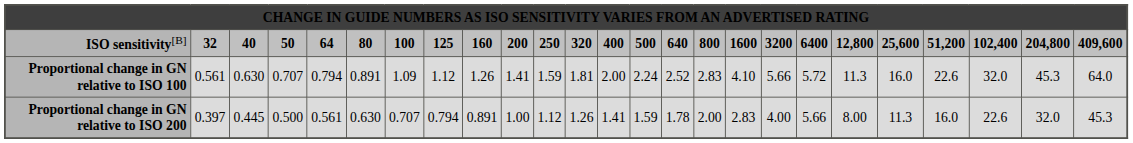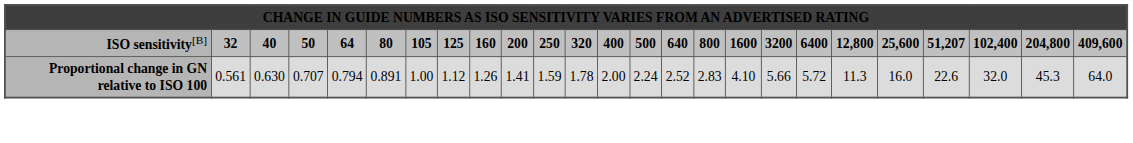 <table border="1" cellpadding="4" cellspacing="0" style="margin: 1em 1em 1em 0; background: #f5f5f0; border: 2px #52524d solid; border-collapse: collapse; font-size: 95%;">
 <tr>
 <td colspan="25" style="background:#3E3E3E; text-align:center"><span><strong>CHANGE IN GUIDE NUMBERS AS ISO SENSITIVITY VARIES FROM AN ADVERTISED RATING</strong></span></td>
 </tr>
 <tr>
 <td style="background:#B5B5B5; text-align:right"><strong>ISO sensitivity</strong><sup>[B]</sup></td>
 <td style="background:#C0C0C0; text-align:center"><strong>32</strong></td>
 <td style="background:#C0C0C0; text-align:center"><strong>40</strong></td>
 <td style="background:#C0C0C0; text-align:center"><strong>50</strong></td>
 <td style="background:#C0C0C0; text-align:center"><strong>64</strong></td>
 <td style="background:#C0C0C0; text-align:center"><strong>80</strong></td>
-<td style="background:#C0C0C0; text-align:center"><strong>100</strong></td>
+<td style="background:#C0C0C0; text-align:center"><strong>105</strong></td>
 <td style="background:#C0C0C0; text-align:center"><strong>125</strong></td>
 <td style="background:#C0C0C0; text-align:center"><strong>160</strong></td>
 <td style="background:#C0C0C0; text-align:center"><strong>200</strong></td>
 <td style="background:#C0C0C0; text-align:center"><strong>250</strong></td>
 <td style="background:#C0C0C0; text-align:center"><strong>320</strong></td>
 <td style="background:#C0C0C0; text-align:center"><strong>400</strong></td>
 <td style="background:#C0C0C0; text-align:center"><strong>500</strong></td>
 <td style="background:#C0C0C0; text-align:center"><strong>640</strong></td>
 <td style="background:#C0C0C0; text-align:center"><strong>800</strong></td>
 <td style="background:#C0C0C0; text-align:center"><strong>1600</strong></td>
 <td style="background:#C0C0C0; text-align:center"><strong>3200</strong></td>
 <td style="background:#C0C0C0; text-align:center"><strong>6400</strong></td>
 <td style="background:#C0C0C0; text-align:center"><strong>12,800</strong></td>
 <td style="background:#C0C0C0; text-align:center"><strong>25,600</strong></td>
-<td style="background:#C0C0C0; text-align:center"><strong>51,200</strong></td>
+<td style="background:#C0C0C0; text-align:center"><strong>51,207</strong></td>
 <td style="background:#C0C0C0; text-align:center"><strong>102,400</strong></td>
 <td style="background:#C0C0C0; text-align:center"><strong>204,800</strong></td>
 <td style="background:#C0C0C0; text-align:center"><strong>409,600</strong></td>
 </tr>
 <tr>
 <td style="background:#B5B5B5; text-align:right"><strong>Proportional change in GN relative to ISO 100</strong></td>
 <td style="background:#DCDCDC; text-align:center">0.561</td>
 <td style="background:#dcdcdc; text-align:center">0.630</td>
 <td style="background:#dcdcdc; text-align:center">0.707</td>
 <td style="background:#dcdcdc; text-align:center">0.794</td>
 <td style="background:#dcdcdc; text-align:center">0.891</td>
-<td style="background:#dcdcdc; text-align:center">1.09</td>
+<td style="background:#dcdcdc; text-align:center">1.00</td>
 <td style="background:#dcdcdc; text-align:center">1.12</td>
 <td style="background:#dcdcdc; text-align:center">1.26</td>
 <td style="background:#dcdcdc; text-align:center">1.41</td>
 <td style="background:#dcdcdc; text-align:center">1.59</td>
-<td style="background:#dcdcdc; text-align:center">1.81</td>
+<td style="background:#dcdcdc; text-align:center">1.78</td>
 <td style="background:#dcdcdc; text-align:center">2.00</td>
 <td style="background:#dcdcdc; text-align:center">2.24</td>
 <td style="background:#dcdcdc; text-align:center">2.52</td>
 <td style="background:#dcdcdc; text-align:center">2.83</td>
 <td style="background:#dcdcdc; text-align:center">4.10</td>
 <td style="background:#dcdcdc; text-align:center">5.66</td>
 <td style="background:#dcdcdc; text-align:center">5.72</td>
 <td style="background:#dcdcdc; text-align:center">11.3</td>
 <td style="background:#dcdcdc; text-align:center">16.0</td>
 <td style="background:#dcdcdc; text-align:center">22.6</td>
 <td style="background:#dcdcdc; text-align:center">32.0</td>
 <td style="background:#dcdcdc; text-align:center">45.3</td>
 <td style="background:#dcdcdc; text-align:center">64.0</td>
 </tr>
-<tr>
-<td style="background:#B5B5B5; text-align:right"><strong>Proportional change in GN relative to ISO 200</strong></td>
-<td style="background:#DCDCDC; text-align:center">0.397</td>
-<td style="background:#dcdcdc; text-align:center">0.445</td>
-<td style="background:#dcdcdc; text-align:center">0.500</td>
-<td style="background:#dcdcdc; text-align:center">0.561</td>
-<td style="background:#dcdcdc; text-align:center">0.630</td>
-<td style="background:#dcdcdc; text-align:center">0.707</td>
-<td style="background:#dcdcdc; text-align:center">0.794</td>
-<td style="background:#dcdcdc; text-align:center">0.891</td>
-<td style="background:#dcdcdc; text-align:center">1.00</td>
-<td style="background:#dcdcdc; text-align:center">1.12</td>
-<td style="background:#dcdcdc; text-align:center">1.26</td>
-<td style="background:#dcdcdc; text-align:center">1.41</td>
-<td style="background:#dcdcdc; text-align:center">1.59</td>
-<td style="background:#dcdcdc; text-align:center">1.78</td>
-<td style="background:#dcdcdc; text-align:center">2.00</td>
-<td style="background:#dcdcdc; text-align:center">2.83</td>
-<td style="background:#dcdcdc; text-align:center">4.00</td>
-<td style="background:#dcdcdc; text-align:center">5.66</td>
-<td style="background:#dcdcdc; text-align:center">8.00</td>
-<td style="background:#dcdcdc; text-align:center">11.3</td>
-<td style="background:#dcdcdc; text-align:center">16.0</td>
-<td style="background:#dcdcdc; text-align:center">22.6</td>
-<td style="background:#dcdcdc; text-align:center">32.0</td>
-<td style="background:#dcdcdc; text-align:center">45.3</td>
-</tr>
 </table>
